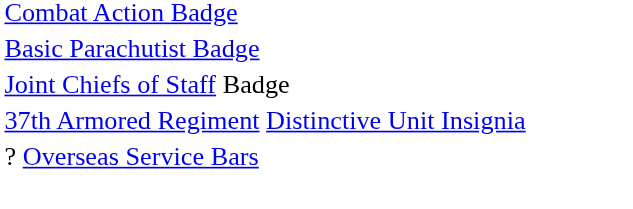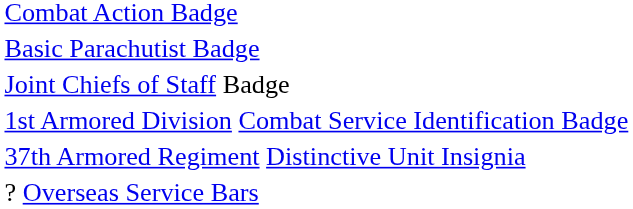 <table>
 <tr>
 <td></td>
 <td><a href='#'>Combat Action Badge</a></td>
 </tr>
 <tr>
 <td></td>
 <td><a href='#'>Basic Parachutist Badge</a></td>
 </tr>
 <tr>
 <td></td>
 <td><a href='#'>Joint Chiefs of Staff</a> Badge</td>
 </tr>
 <tr>
 <td></td>
+<td><a href='#'>1st Armored Division</a> <a href='#'>Combat Service Identification Badge</a></td>
+</tr>
+<tr>
+<td></td>
 <td><a href='#'>37th Armored Regiment</a> <a href='#'>Distinctive Unit Insignia</a></td>
 </tr>
 <tr>
 <td></td>
 <td>? <a href='#'>Overseas Service Bars</a></td>
 </tr>
 </table>
